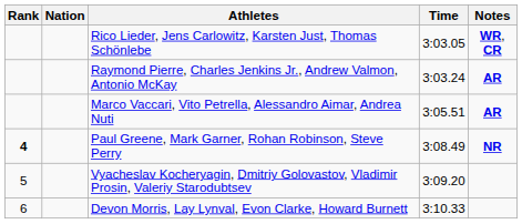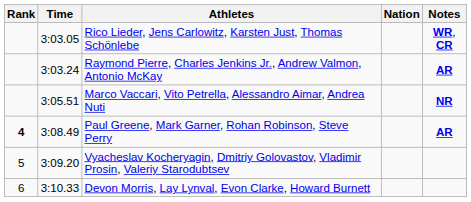 <table class="wikitable sortable" style="text-align:center; font-size:95%">
 <tr>
 <th>Rank</th>
+<th>Time</th>
+<th>Athletes</th>
 <th>Nation</th>
-<th>Athletes</th>
-<th>Time</th>
 <th>Notes</th>
 </tr>
 <tr>
 <td></td>
+<td>3:03.05</td>
+<td align=left><a href='#'>Rico Lieder</a>, <a href='#'>Jens Carlowitz</a>, <a href='#'>Karsten Just</a>, <a href='#'>Thomas Schönlebe</a></td>
 <td align=left></td>
-<td align=left><a href='#'>Rico Lieder</a>, <a href='#'>Jens Carlowitz</a>, <a href='#'>Karsten Just</a>, <a href='#'>Thomas Schönlebe</a></td>
-<td>3:03.05</td>
 <td><strong><a href='#'>WR</a></strong>, <strong><a href='#'>CR</a></strong></td>
 </tr>
 <tr>
 <td></td>
+<td>3:03.24</td>
+<td align=left><a href='#'>Raymond Pierre</a>, <a href='#'>Charles Jenkins Jr.</a>, <a href='#'>Andrew Valmon</a>, <a href='#'>Antonio McKay</a></td>
 <td align=left></td>
-<td align=left><a href='#'>Raymond Pierre</a>, <a href='#'>Charles Jenkins Jr.</a>, <a href='#'>Andrew Valmon</a>, <a href='#'>Antonio McKay</a></td>
-<td>3:03.24</td>
 <td><strong><a href='#'>AR</a></strong></td>
 </tr>
 <tr>
 <td></td>
+<td>3:05.51</td>
+<td align=left><a href='#'>Marco Vaccari</a>, <a href='#'>Vito Petrella</a>, <a href='#'>Alessandro Aimar</a>, <a href='#'>Andrea Nuti</a></td>
 <td align=left></td>
-<td align=left><a href='#'>Marco Vaccari</a>, <a href='#'>Vito Petrella</a>, <a href='#'>Alessandro Aimar</a>, <a href='#'>Andrea Nuti</a></td>
-<td>3:05.51</td>
+<td><strong><a href='#'>NR</a></strong></td>
+</tr>
+<tr>
+<td><strong>4</strong></td>
+<td>3:08.49</td>
+<td align=left><a href='#'>Paul Greene</a>, <a href='#'>Mark Garner</a>, <a href='#'>Rohan Robinson</a>, <a href='#'>Steve Perry</a></td>
+<td align=left></td>
 <td><strong><a href='#'>AR</a></strong></td>
 </tr>
 <tr>
-<td><strong>4</strong></td>
+<td>5</td>
+<td>3:09.20</td>
+<td align=left><a href='#'>Vyacheslav Kocheryagin</a>, <a href='#'>Dmitriy Golovastov</a>, <a href='#'>Vladimir Prosin</a>, <a href='#'>Valeriy Starodubtsev</a></td>
 <td align=left></td>
-<td align=left><a href='#'>Paul Greene</a>, <a href='#'>Mark Garner</a>, <a href='#'>Rohan Robinson</a>, <a href='#'>Steve Perry</a></td>
-<td>3:08.49</td>
-<td><strong><a href='#'>NR</a></strong></td>
-</tr>
-<tr>
-<td>5</td>
-<td align=left></td>
-<td align=left><a href='#'>Vyacheslav Kocheryagin</a>, <a href='#'>Dmitriy Golovastov</a>, <a href='#'>Vladimir Prosin</a>, <a href='#'>Valeriy Starodubtsev</a></td>
-<td>3:09.20</td>
 <td></td>
 </tr>
 <tr>
 <td>6</td>
+<td>3:10.33</td>
+<td align=left><a href='#'>Devon Morris</a>, <a href='#'>Lay Lynval</a>, <a href='#'>Evon Clarke</a>, <a href='#'>Howard Burnett</a></td>
 <td align=left></td>
-<td align=left><a href='#'>Devon Morris</a>, <a href='#'>Lay Lynval</a>, <a href='#'>Evon Clarke</a>, <a href='#'>Howard Burnett</a></td>
-<td>3:10.33</td>
 <td></td>
 </tr>
 </table>
